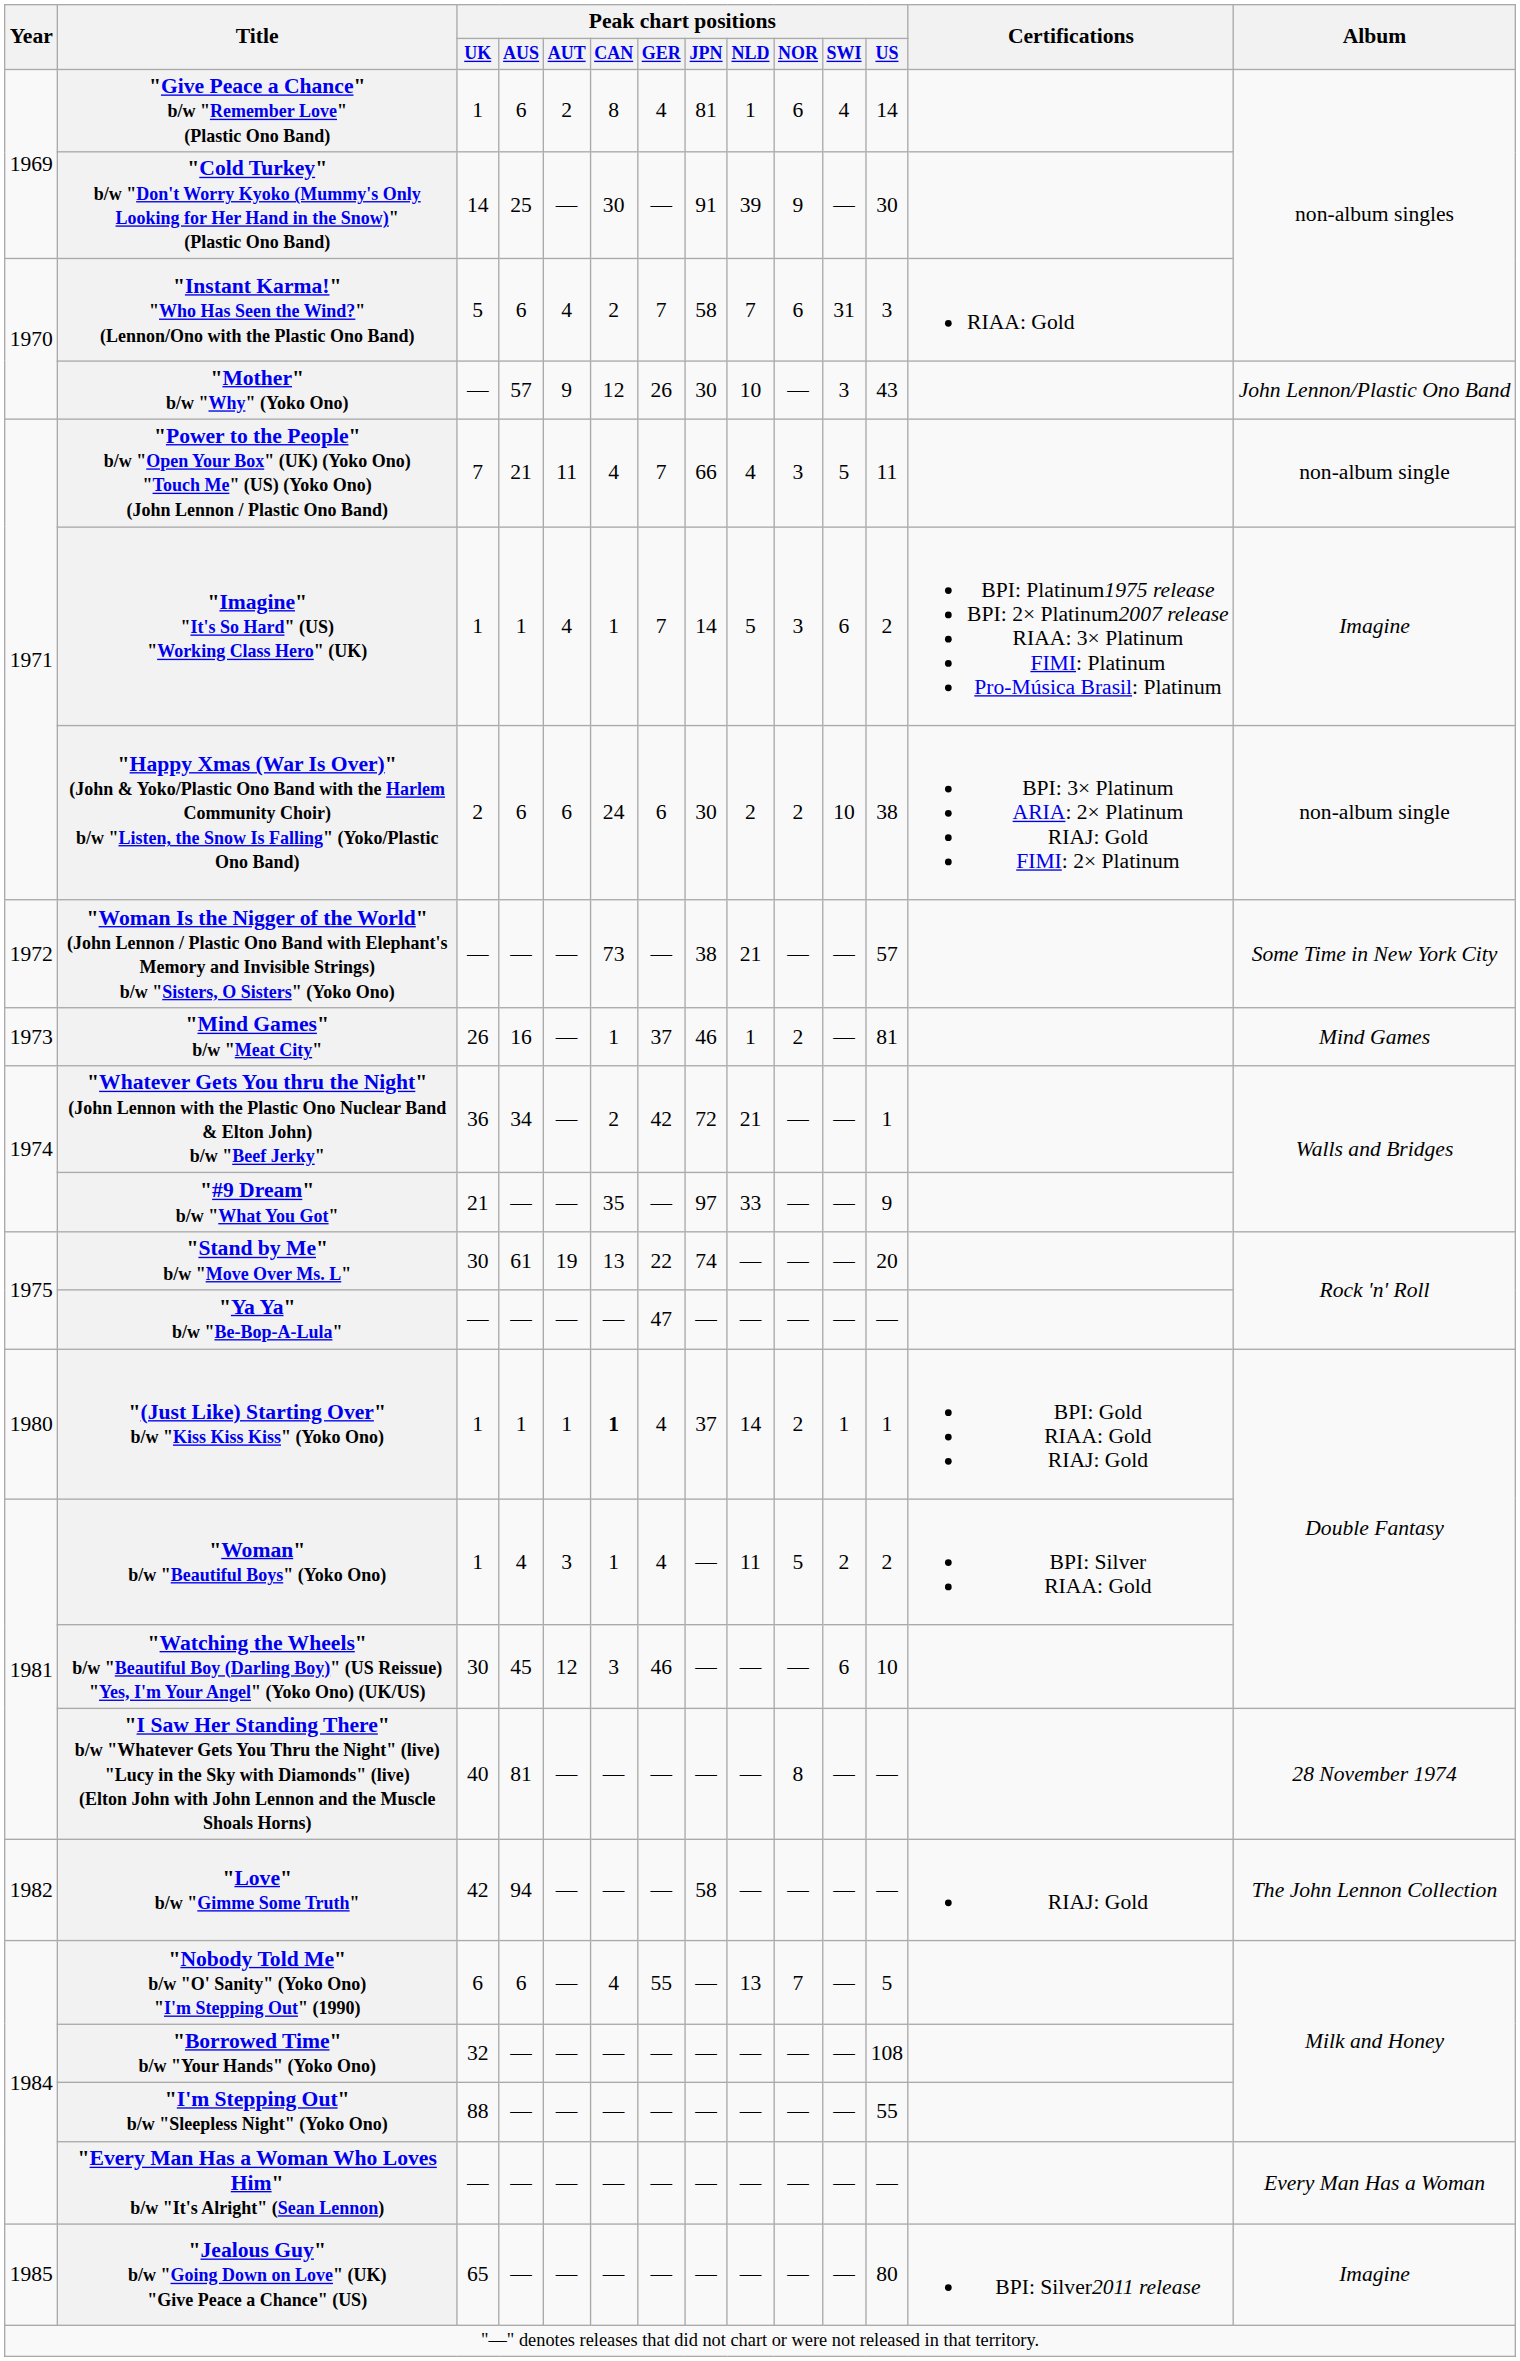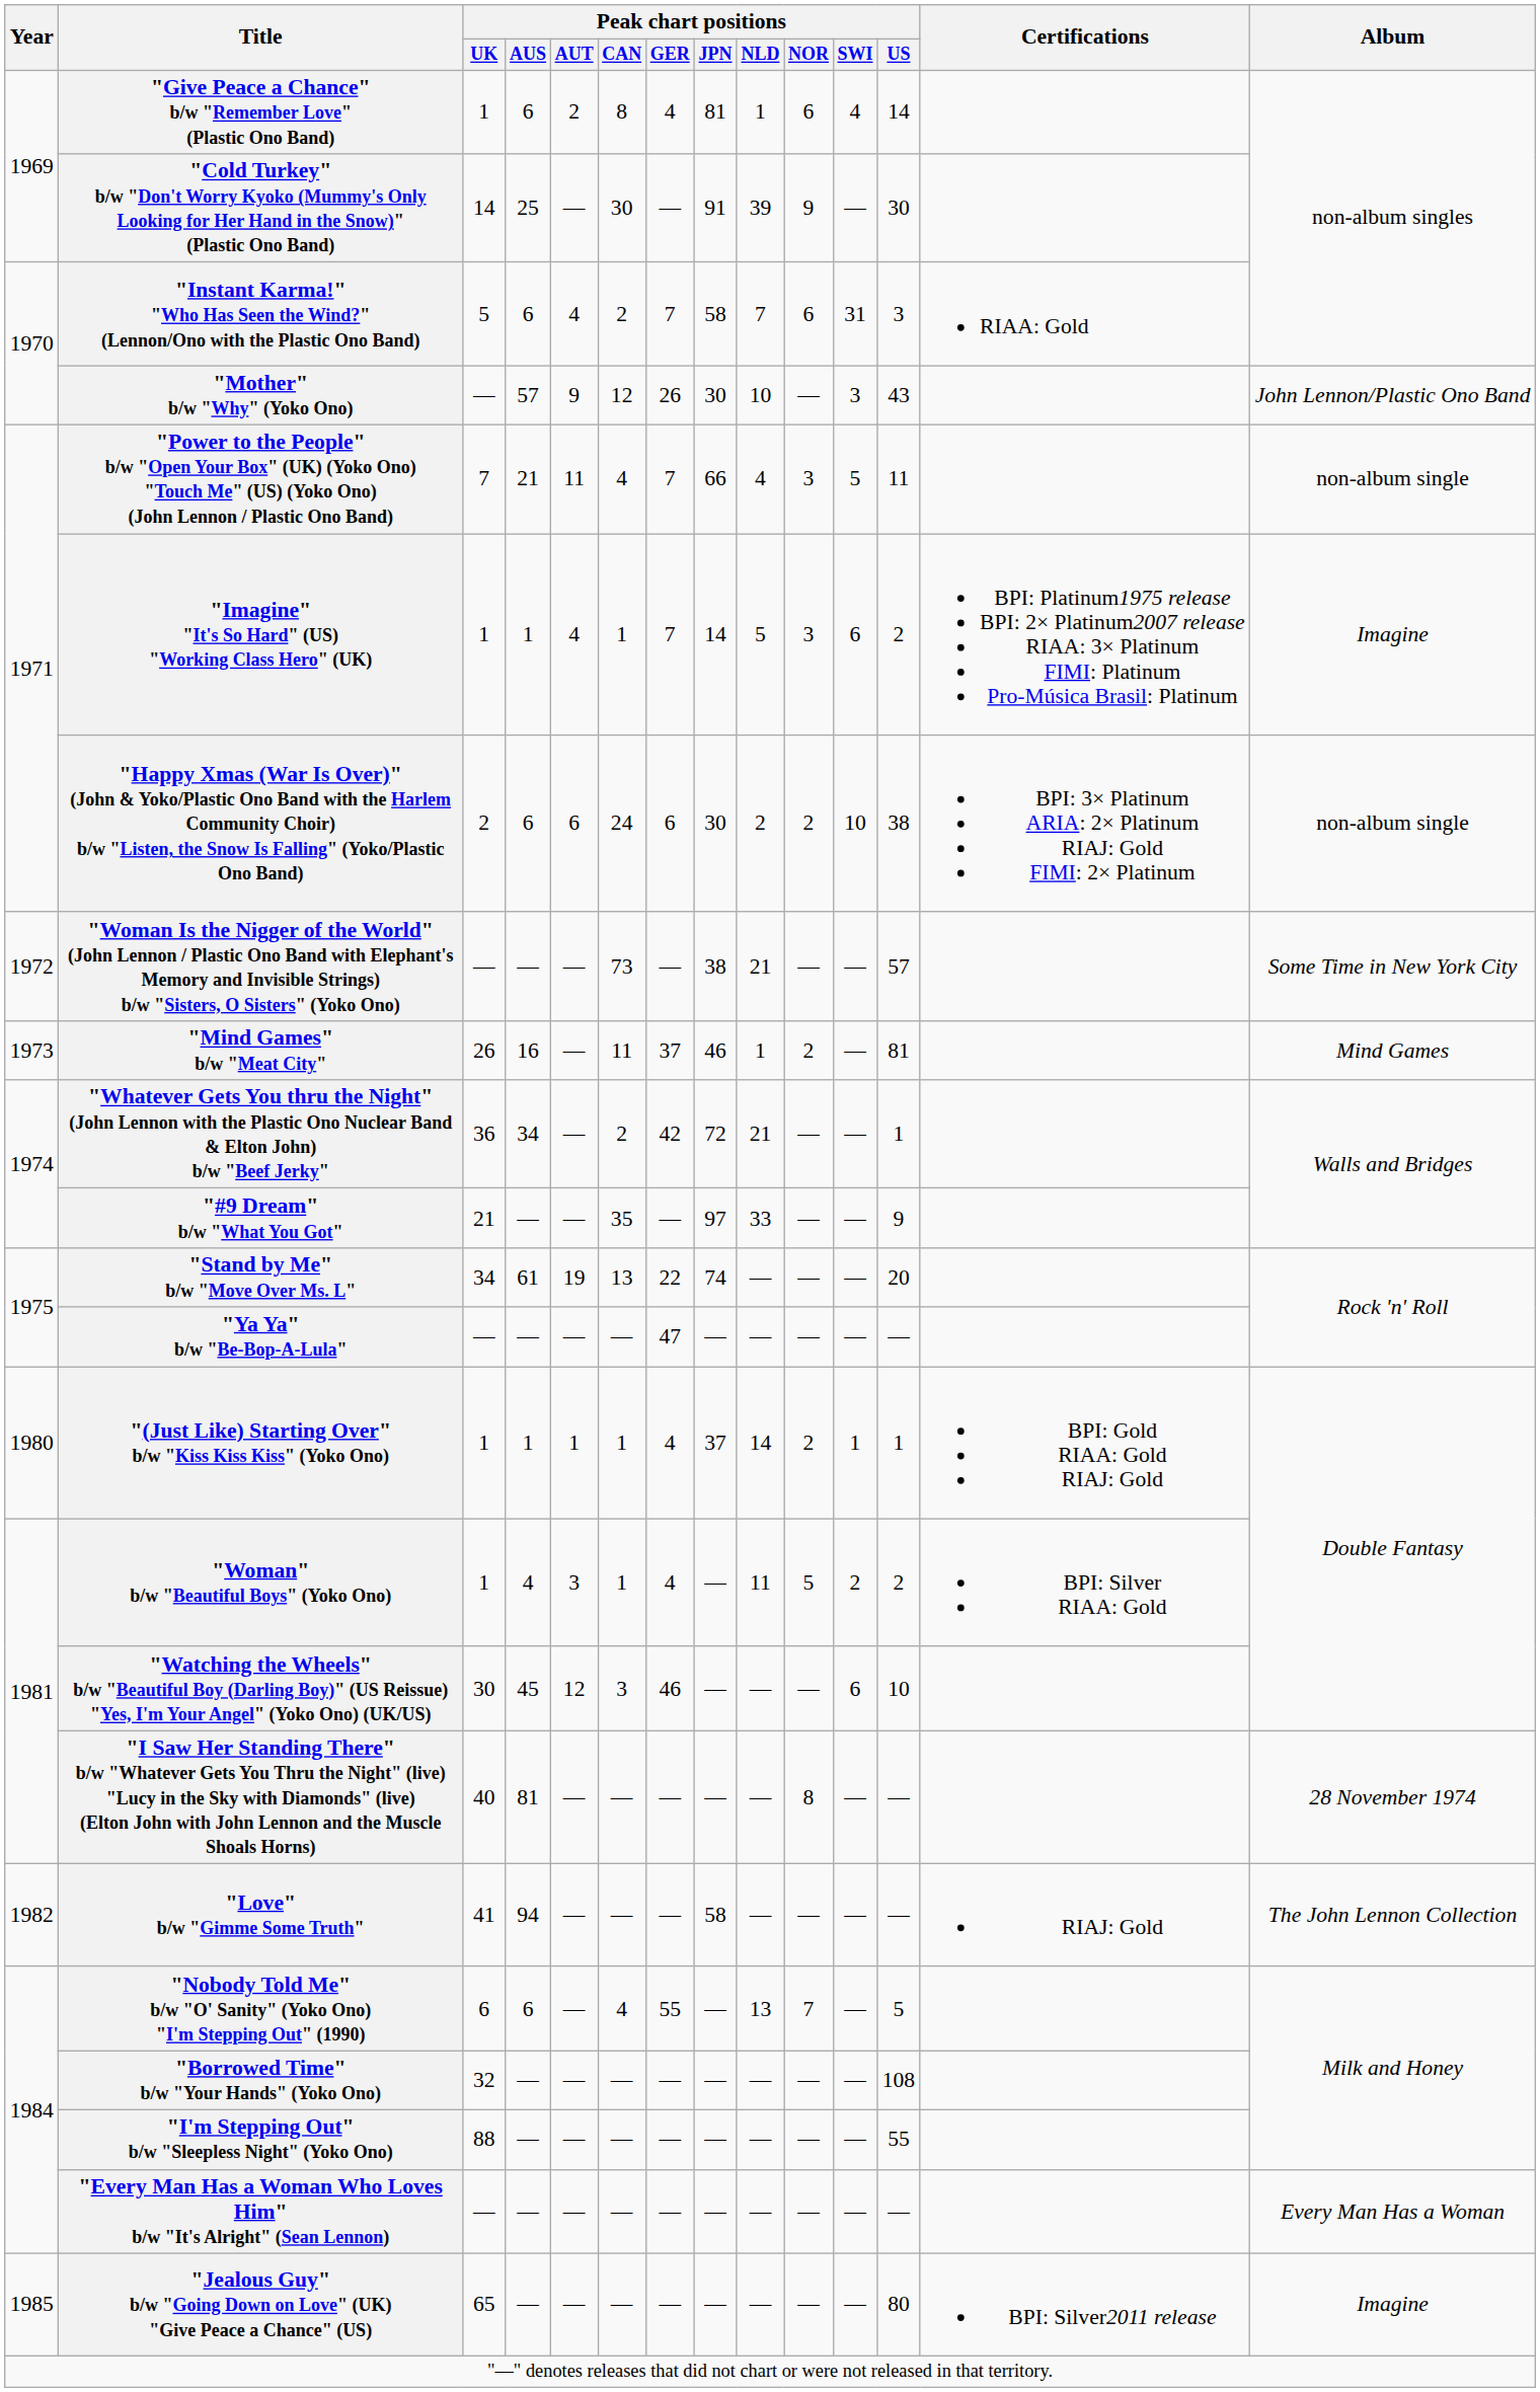 <table class="wikitable plainrowheaders" style="text-align: center">
 <tr>
 <th scope="col" rowspan="2">Year</th>
 <th scope="col" rowspan="2" style="width: 18em">Title</th>
 <th scope="col" colspan="10">Peak chart positions</th>
 <th scope="col" rowspan="2">Certifications</th>
 <th scope="col" rowspan="2">Album</th>
 </tr>
 <tr style="font-size:smaller;">
 <th style="width:25px;"><a href='#'>UK</a><br></th>
 <th style="width:25px;"><a href='#'>AUS</a><br></th>
 <th style="width:25px;"><a href='#'>AUT</a><br></th>
 <th style="width:25px;"><a href='#'>CAN</a><br></th>
 <th style="width:25px;"><a href='#'>GER</a><br></th>
 <th style="width:25px;"><a href='#'>JPN</a><br></th>
 <th style="width:25px;"><a href='#'>NLD</a><br></th>
 <th style="width:25px;"><a href='#'>NOR</a><br></th>
 <th style="width:25px;"><a href='#'>SWI</a><br></th>
 <th style="width:25px;"><a href='#'>US</a><br></th>
 </tr>
 <tr>
 <td rowspan="2">1969</td>
 <th scope="row">"<a href='#'>Give Peace a Chance</a>"<br><small>b/w "<a href='#'>Remember Love</a>"<br>(Plastic Ono Band)</small></th>
 <td>1</td>
 <td>6</td>
 <td>2</td>
 <td>8</td>
 <td>4</td>
 <td>81</td>
 <td>1</td>
 <td>6</td>
 <td>4</td>
 <td>14</td>
 <td></td>
 <td rowspan="3">non-album singles</td>
 </tr>
 <tr>
 <th scope="row">"<a href='#'>Cold Turkey</a>"<br><small>b/w "<a href='#'>Don't Worry Kyoko (Mummy's Only Looking for Her Hand in the Snow)</a>"<br>(Plastic Ono Band)</small></th>
 <td>14</td>
 <td>25</td>
 <td>—</td>
 <td>30</td>
 <td>—</td>
 <td>91</td>
 <td>39</td>
 <td>9</td>
 <td>—</td>
 <td>30</td>
 <td></td>
 </tr>
 <tr>
 <td rowspan="2">1970</td>
 <th scope="row">"<a href='#'>Instant Karma!</a>"<br><small>"<a href='#'>Who Has Seen the Wind?</a>"<br>(Lennon/Ono with the Plastic Ono Band)</small></th>
 <td>5</td>
 <td>6</td>
 <td>4</td>
 <td>2</td>
 <td>7</td>
 <td>58</td>
 <td>7</td>
 <td>6</td>
 <td>31</td>
 <td>3</td>
 <td align=left><br><ul><li>RIAA: Gold</li></ul></td>
 </tr>
 <tr>
 <th scope="row">"<a href='#'>Mother</a>"<br><small>b/w "<a href='#'>Why</a>" (Yoko Ono)</small></th>
 <td>—</td>
 <td>57</td>
 <td>9</td>
 <td>12</td>
 <td>26</td>
 <td>30</td>
 <td>10</td>
 <td>—</td>
 <td>3</td>
 <td>43</td>
 <td></td>
 <td><em>John Lennon/Plastic Ono Band</em></td>
 </tr>
 <tr>
 <td rowspan="3">1971</td>
 <th scope="row">"<a href='#'>Power to the People</a>"<br><small> b/w "<a href='#'>Open Your Box</a>" (UK) (Yoko Ono)<br> "<a href='#'>Touch Me</a>" (US) (Yoko Ono)<br>(John Lennon / Plastic Ono Band)</small></th>
 <td>7</td>
 <td>21</td>
 <td>11</td>
 <td>4</td>
 <td>7</td>
 <td>66</td>
 <td>4</td>
 <td>3</td>
 <td>5</td>
 <td>11</td>
 <td></td>
 <td>non-album single</td>
 </tr>
 <tr>
 <th scope="row">"<a href='#'>Imagine</a>"<br><small> "<a href='#'>It's So Hard</a>" (US)<br> "<a href='#'>Working Class Hero</a>" (UK)</small></th>
 <td>1</td>
 <td>1</td>
 <td>4</td>
 <td>1</td>
 <td>7</td>
 <td>14</td>
 <td>5</td>
 <td>3</td>
 <td>6</td>
 <td>2</td>
 <td><br><ul><li>BPI: Platinum<em>1975 release</em></li><li>BPI: 2× Platinum<em>2007 release</em></li><li>RIAA: 3× Platinum</li><li><a href='#'>FIMI</a>: Platinum</li><li><a href='#'>Pro-Música Brasil</a>: Platinum</li></ul></td>
 <td><em>Imagine</em></td>
 </tr>
 <tr>
 <th scope="row">"<a href='#'>Happy Xmas (War Is Over)</a>"<br><small>(John & Yoko/Plastic Ono Band with the <a href='#'>Harlem</a> Community Choir)<br>b/w "<a href='#'>Listen, the Snow Is Falling</a>" (Yoko/Plastic Ono Band)</small></th>
 <td>2</td>
 <td>6</td>
 <td>6</td>
 <td>24</td>
 <td>6</td>
 <td>30</td>
 <td>2</td>
 <td>2</td>
 <td>10</td>
 <td>38</td>
 <td><br><ul><li>BPI: 3× Platinum</li><li><a href='#'>ARIA</a>: 2× Platinum</li><li>RIAJ: Gold</li><li><a href='#'>FIMI</a>: 2× Platinum</li></ul></td>
 <td>non-album single</td>
 </tr>
 <tr>
 <td>1972</td>
 <th scope="row">"<a href='#'>Woman Is the Nigger of the World</a>"<br><small>(John Lennon / Plastic Ono Band with Elephant's Memory and Invisible Strings)<br>b/w "<a href='#'>Sisters, O Sisters</a>" (Yoko Ono)</small></th>
 <td>—</td>
 <td>—</td>
 <td>—</td>
 <td>73</td>
 <td>—</td>
 <td>38</td>
 <td>21</td>
 <td>—</td>
 <td>—</td>
 <td>57</td>
 <td></td>
 <td><em>Some Time in New York City</em></td>
 </tr>
 <tr>
 <td>1973</td>
 <th scope="row">"<a href='#'>Mind Games</a>"<br><small>b/w "<a href='#'>Meat City</a>"</small></th>
 <td>26</td>
 <td>16</td>
 <td>—</td>
-<td>1</td>
+<td>11</td>
 <td>37</td>
 <td>46</td>
 <td>1</td>
 <td>2</td>
 <td>—</td>
 <td>81</td>
 <td></td>
 <td><em>Mind Games</em></td>
 </tr>
 <tr>
 <td rowspan="2">1974</td>
 <th scope="row">"<a href='#'>Whatever Gets You thru the Night</a>"<br><small>(John Lennon with the Plastic Ono Nuclear Band & Elton John)<br>b/w "<a href='#'>Beef Jerky</a>"</small></th>
 <td>36</td>
 <td>34</td>
 <td>—</td>
 <td>2</td>
 <td>42</td>
 <td>72</td>
 <td>21</td>
 <td>—</td>
 <td>—</td>
 <td>1</td>
 <td></td>
 <td rowspan="2"><em>Walls and Bridges</em></td>
 </tr>
 <tr>
 <th scope="row">"<a href='#'>#9 Dream</a>"<br><small>b/w "<a href='#'>What You Got</a>"</small></th>
 <td>21</td>
 <td>—</td>
 <td>—</td>
 <td>35</td>
 <td>—</td>
 <td>97</td>
 <td>33</td>
 <td>—</td>
 <td>—</td>
 <td>9</td>
 <td></td>
 </tr>
 <tr>
 <td rowspan="2">1975</td>
 <th scope="row">"<a href='#'>Stand by Me</a>"<br><small>b/w "<a href='#'>Move Over Ms. L</a>"</small></th>
-<td>30</td>
+<td>34</td>
 <td>61</td>
 <td>19</td>
 <td>13</td>
 <td>22</td>
 <td>74</td>
 <td>—</td>
 <td>—</td>
 <td>—</td>
 <td>20</td>
 <td></td>
 <td rowspan="2"><em>Rock 'n' Roll</em></td>
 </tr>
 <tr>
 <th scope="row">"<a href='#'>Ya Ya</a>"<br><small>b/w "<a href='#'>Be-Bop-A-Lula</a>"</small></th>
 <td>—</td>
 <td>—</td>
 <td>—</td>
 <td>—</td>
 <td>47</td>
 <td>—</td>
 <td>—</td>
 <td>—</td>
 <td>—</td>
 <td>—</td>
 <td></td>
 </tr>
 <tr>
 <td>1980</td>
 <th scope="row">"<a href='#'>(Just Like) Starting Over</a>"<br><small>b/w "<a href='#'>Kiss Kiss Kiss</a>" (Yoko Ono)</small></th>
 <td>1</td>
 <td>1</td>
 <td>1</td>
-<td><strong>1</strong></td>
+<td>1</td>
 <td>4</td>
 <td>37</td>
 <td>14</td>
 <td>2</td>
 <td>1</td>
 <td>1</td>
 <td><br><ul><li>BPI: Gold</li><li>RIAA: Gold</li><li>RIAJ: Gold</li></ul></td>
 <td rowspan="3"><em>Double Fantasy</em></td>
 </tr>
 <tr>
 <td rowspan="3">1981</td>
 <th scope="row">"<a href='#'>Woman</a>"<br><small>b/w "<a href='#'>Beautiful Boys</a>" (Yoko Ono)</small></th>
 <td>1</td>
 <td>4</td>
 <td>3</td>
 <td>1</td>
 <td>4</td>
 <td>—</td>
 <td>11</td>
 <td>5</td>
 <td>2</td>
 <td>2</td>
 <td><br><ul><li>BPI: Silver</li><li>RIAA: Gold</li></ul></td>
 </tr>
 <tr>
 <th scope="row">"<a href='#'>Watching the Wheels</a>"<br><small>b/w "<a href='#'>Beautiful Boy (Darling Boy)</a>" (US Reissue)<br> "<a href='#'>Yes, I'm Your Angel</a>" (Yoko Ono) (UK/US)</small></th>
 <td>30</td>
 <td>45</td>
 <td>12</td>
 <td>3</td>
 <td>46</td>
 <td>—</td>
 <td>—</td>
 <td>—</td>
 <td>6</td>
 <td>10</td>
 <td></td>
 </tr>
 <tr>
 <th scope="row">"<a href='#'>I Saw Her Standing There</a>"<br><small> b/w "Whatever Gets You Thru the Night" (live)<br> "Lucy in the Sky with Diamonds" (live)<br>(Elton John with John Lennon and the Muscle Shoals Horns)</small></th>
 <td>40</td>
 <td>81</td>
 <td>—</td>
 <td>—</td>
 <td>—</td>
 <td>—</td>
 <td>—</td>
 <td>8</td>
 <td>—</td>
 <td>—</td>
 <td></td>
 <td><em>28 November 1974</em></td>
 </tr>
 <tr>
 <td>1982</td>
 <th scope="row">"<a href='#'>Love</a>"<br><small>b/w "<a href='#'>Gimme Some Truth</a>"</small></th>
-<td>42</td>
+<td>41</td>
 <td>94</td>
 <td>—</td>
 <td>—</td>
 <td>—</td>
 <td>58</td>
 <td>—</td>
 <td>—</td>
 <td>—</td>
 <td>—</td>
 <td><br><ul><li>RIAJ: Gold</li></ul></td>
 <td><em>The John Lennon Collection</em></td>
 </tr>
 <tr>
 <td rowspan="4">1984</td>
 <th scope="row">"<a href='#'>Nobody Told Me</a>"<br><small>b/w "O' Sanity" (Yoko Ono)<br>"<a href='#'>I'm Stepping Out</a>" (1990)</small></th>
 <td>6</td>
 <td>6</td>
 <td>—</td>
 <td>4</td>
 <td>55</td>
 <td>—</td>
 <td>13</td>
 <td>7</td>
 <td>—</td>
 <td>5</td>
 <td></td>
 <td rowspan="3"><em>Milk and Honey</em></td>
 </tr>
 <tr>
 <th scope="row">"<a href='#'>Borrowed Time</a>"<br><small>b/w "Your Hands" (Yoko Ono)</small></th>
 <td>32</td>
 <td>—</td>
 <td>—</td>
 <td>—</td>
 <td>—</td>
 <td>—</td>
 <td>—</td>
 <td>—</td>
 <td>—</td>
 <td>108</td>
 <td></td>
 </tr>
 <tr>
 <th scope="row">"<a href='#'>I'm Stepping Out</a>"<br><small>b/w "Sleepless Night" (Yoko Ono)</small></th>
 <td>88</td>
 <td>—</td>
 <td>—</td>
 <td>—</td>
 <td>—</td>
 <td>—</td>
 <td>—</td>
 <td>—</td>
 <td>—</td>
 <td>55</td>
 <td></td>
 </tr>
 <tr>
 <th scope="row">"<a href='#'>Every Man Has a Woman Who Loves Him</a>"<br><small>b/w "It's Alright" (<a href='#'>Sean Lennon</a>)</small></th>
 <td>—</td>
 <td>—</td>
 <td>—</td>
 <td>—</td>
 <td>—</td>
 <td>—</td>
 <td>—</td>
 <td>—</td>
 <td>—</td>
 <td>—</td>
 <td></td>
 <td><em>Every Man Has a Woman</em></td>
 </tr>
 <tr>
 <td>1985</td>
 <th scope="row">"<a href='#'>Jealous Guy</a>"<br><small>b/w "<a href='#'>Going Down on Love</a>" (UK)<br>"Give Peace a Chance" (US)</small></th>
 <td>65</td>
 <td>—</td>
 <td>—</td>
 <td>—</td>
 <td>—</td>
 <td>—</td>
 <td>—</td>
 <td>—</td>
 <td>—</td>
 <td>80</td>
 <td><br><ul><li>BPI: Silver<em>2011 release</em></li></ul></td>
 <td><em>Imagine</em></td>
 </tr>
 <tr>
 <td colspan="23" style="text-align:center; font-size:85%;">"—" denotes releases that did not chart or were not released in that territory.</td>
 </tr>
 </table>
